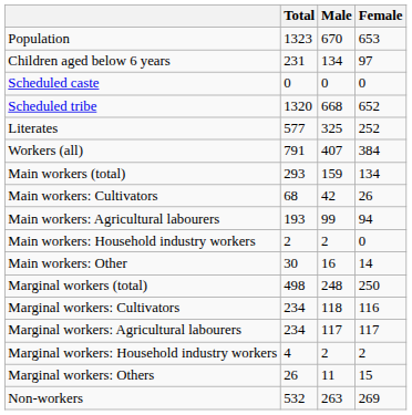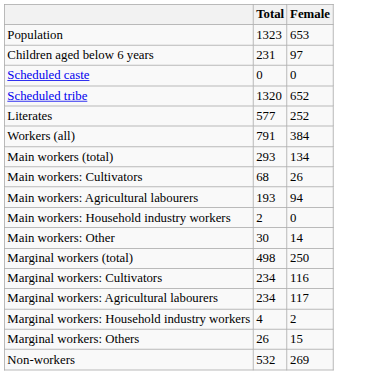 <table class="wikitable sortable">
 <tr>
 <th></th>
 <th>Total</th>
-<th>Male</th>
 <th>Female</th>
 </tr>
 <tr>
 <td>Population</td>
 <td>1323</td>
-<td>670</td>
 <td>653</td>
 </tr>
 <tr>
 <td>Children aged below 6 years</td>
 <td>231</td>
-<td>134</td>
 <td>97</td>
 </tr>
 <tr>
 <td><a href='#'>Scheduled caste</a></td>
 <td>0</td>
 <td>0</td>
-<td>0</td>
 </tr>
 <tr>
 <td><a href='#'>Scheduled tribe</a></td>
 <td>1320</td>
-<td>668</td>
 <td>652</td>
 </tr>
 <tr>
 <td>Literates</td>
 <td>577</td>
-<td>325</td>
 <td>252</td>
 </tr>
 <tr>
 <td>Workers (all)</td>
 <td>791</td>
-<td>407</td>
 <td>384</td>
 </tr>
 <tr>
 <td>Main workers (total)</td>
 <td>293</td>
-<td>159</td>
 <td>134</td>
 </tr>
 <tr>
 <td>Main workers: Cultivators</td>
 <td>68</td>
-<td>42</td>
 <td>26</td>
 </tr>
 <tr>
 <td>Main workers: Agricultural labourers</td>
 <td>193</td>
-<td>99</td>
 <td>94</td>
 </tr>
 <tr>
 <td>Main workers: Household industry workers</td>
-<td>2</td>
 <td>2</td>
 <td>0</td>
 </tr>
 <tr>
 <td>Main workers: Other</td>
 <td>30</td>
-<td>16</td>
 <td>14</td>
 </tr>
 <tr>
 <td>Marginal workers (total)</td>
 <td>498</td>
-<td>248</td>
 <td>250</td>
 </tr>
 <tr>
 <td>Marginal workers: Cultivators</td>
 <td>234</td>
-<td>118</td>
 <td>116</td>
 </tr>
 <tr>
 <td>Marginal workers: Agricultural labourers</td>
 <td>234</td>
 <td>117</td>
-<td>117</td>
 </tr>
 <tr>
 <td>Marginal workers: Household industry workers</td>
 <td>4</td>
 <td>2</td>
-<td>2</td>
 </tr>
 <tr>
 <td>Marginal workers: Others</td>
 <td>26</td>
-<td>11</td>
 <td>15</td>
 </tr>
 <tr>
 <td>Non-workers</td>
 <td>532</td>
-<td>263</td>
 <td>269</td>
 </tr>
 </table>
